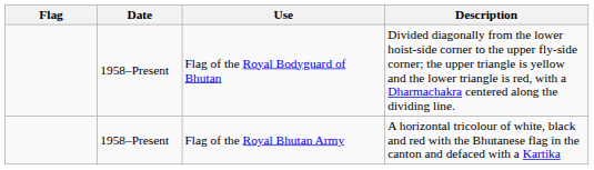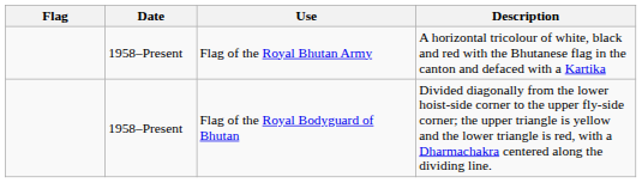 <table class="wikitable">
 <tr>
 <th style="width:110px;">Flag</th>
 <th style="width:100px;">Date</th>
 <th style="width:250px;">Use</th>
 <th style="width:250px;">Description</th>
 </tr>
 <tr>
 <td></td>
 <td>1958–Present</td>
-<td>Flag of the <a href='#'>Royal Bodyguard of Bhutan</a></td>
-<td>Divided diagonally from the lower hoist-side corner to the upper fly-side corner; the upper triangle is yellow and the lower triangle is red, with a <a href='#'>Dharmachakra</a> centered along the dividing line.</td>
+<td>Flag of the <a href='#'>Royal Bhutan Army</a></td>
+<td>A horizontal tricolour of white, black and red with the Bhutanese flag in the canton and defaced with a <a href='#'>Kartika</a></td>
 </tr>
 <tr>
 <td></td>
 <td>1958–Present</td>
-<td>Flag of the <a href='#'>Royal Bhutan Army</a></td>
-<td>A horizontal tricolour of white, black and red with the Bhutanese flag in the canton and defaced with a <a href='#'>Kartika</a></td>
+<td>Flag of the <a href='#'>Royal Bodyguard of Bhutan</a></td>
+<td>Divided diagonally from the lower hoist-side corner to the upper fly-side corner; the upper triangle is yellow and the lower triangle is red, with a <a href='#'>Dharmachakra</a> centered along the dividing line.</td>
 </tr>
 </table>
